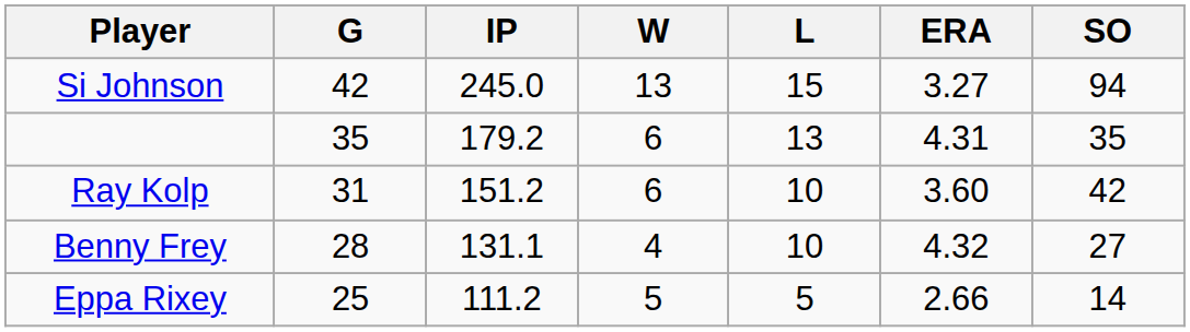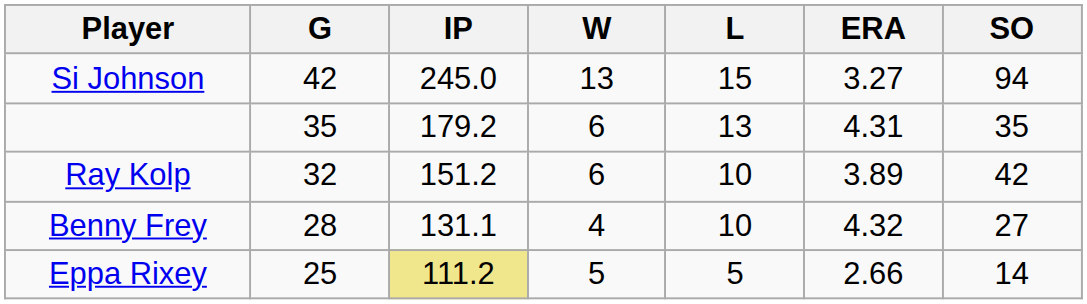 <table class="wikitable sortable">
 <tr>
 <th bgcolor="#DDDDFF" width="16%">Player</th>
 <th bgcolor="#DDDDFF" width="9%">G</th>
 <th bgcolor="#DDDDFF" width="9%">IP</th>
 <th bgcolor="#DDDDFF" width="9%">W</th>
 <th bgcolor="#DDDDFF" width="9%">L</th>
 <th bgcolor="#DDDDFF" width="9%">ERA</th>
 <th bgcolor="#DDDDFF" width="9%">SO</th>
 </tr>
 <tr align="center">
 <td><a href='#'>Si Johnson</a></td>
 <td>42</td>
 <td>245.0</td>
 <td>13</td>
 <td>15</td>
 <td>3.27</td>
 <td>94</td>
 </tr>
 <tr align=center>
 <td></td>
 <td>35</td>
 <td>179.2</td>
 <td>6</td>
 <td>13</td>
 <td>4.31</td>
 <td>35</td>
 </tr>
 <tr align="center">
 <td><a href='#'>Ray Kolp</a></td>
-<td>31</td>
+<td>32</td>
 <td>151.2</td>
 <td>6</td>
 <td>10</td>
-<td>3.60</td>
+<td>3.89</td>
 <td>42</td>
 </tr>
 <tr align=center>
 <td><a href='#'>Benny Frey</a></td>
 <td>28</td>
 <td>131.1</td>
 <td>4</td>
 <td>10</td>
 <td>4.32</td>
 <td>27</td>
 </tr>
 <tr align=center>
 <td><a href='#'>Eppa Rixey</a></td>
 <td>25</td>
-<td>111.2</td>
+<td style="background: khaki;">111.2</td>
 <td>5</td>
 <td>5</td>
 <td>2.66</td>
 <td>14</td>
 </tr>
 </table>
